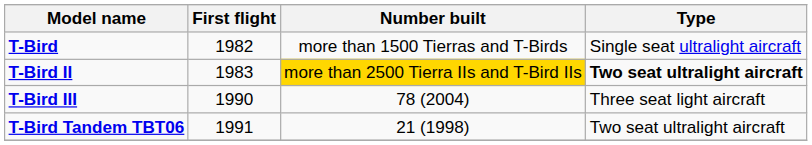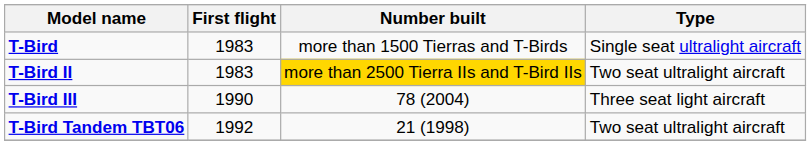 <table class="wikitable" align=center style="font-size:90%;">
 <tr>
 </tr>
 <tr style="background:#efefef;">
 <th>Model name</th>
 <th>First flight</th>
 <th>Number built</th>
 <th>Type</th>
 </tr>
 <tr>
 <td align=left><strong><a href='#'>T-Bird</a></strong></td>
-<td align=center>1982</td>
+<td align=center>1983</td>
 <td align=center>more than 1500 Tierras and T-Birds</td>
 <td align=left>Single seat <a href='#'>ultralight aircraft</a></td>
 </tr>
 <tr>
 <td align=left><strong><a href='#'>T-Bird II</a></strong></td>
 <td align=center>1983</td>
 <td align=center style="background: gold;">more than 2500 Tierra IIs and T-Bird IIs</td>
-<td align=left><strong>Two seat ultralight aircraft</strong></td>
+<td align=left>Two seat ultralight aircraft</td>
 </tr>
 <tr>
 <td align=left><strong><a href='#'>T-Bird III</a></strong></td>
 <td align=center>1990</td>
 <td align=center>78 (2004)</td>
 <td align=left>Three seat light aircraft</td>
 </tr>
 <tr>
 <td align=left><strong><a href='#'>T-Bird Tandem TBT06</a></strong></td>
-<td align=center>1991</td>
+<td align=center>1992</td>
 <td align=center>21 (1998)</td>
 <td align=left>Two seat ultralight aircraft</td>
 </tr>
 <tr>
 </tr>
 </table>
